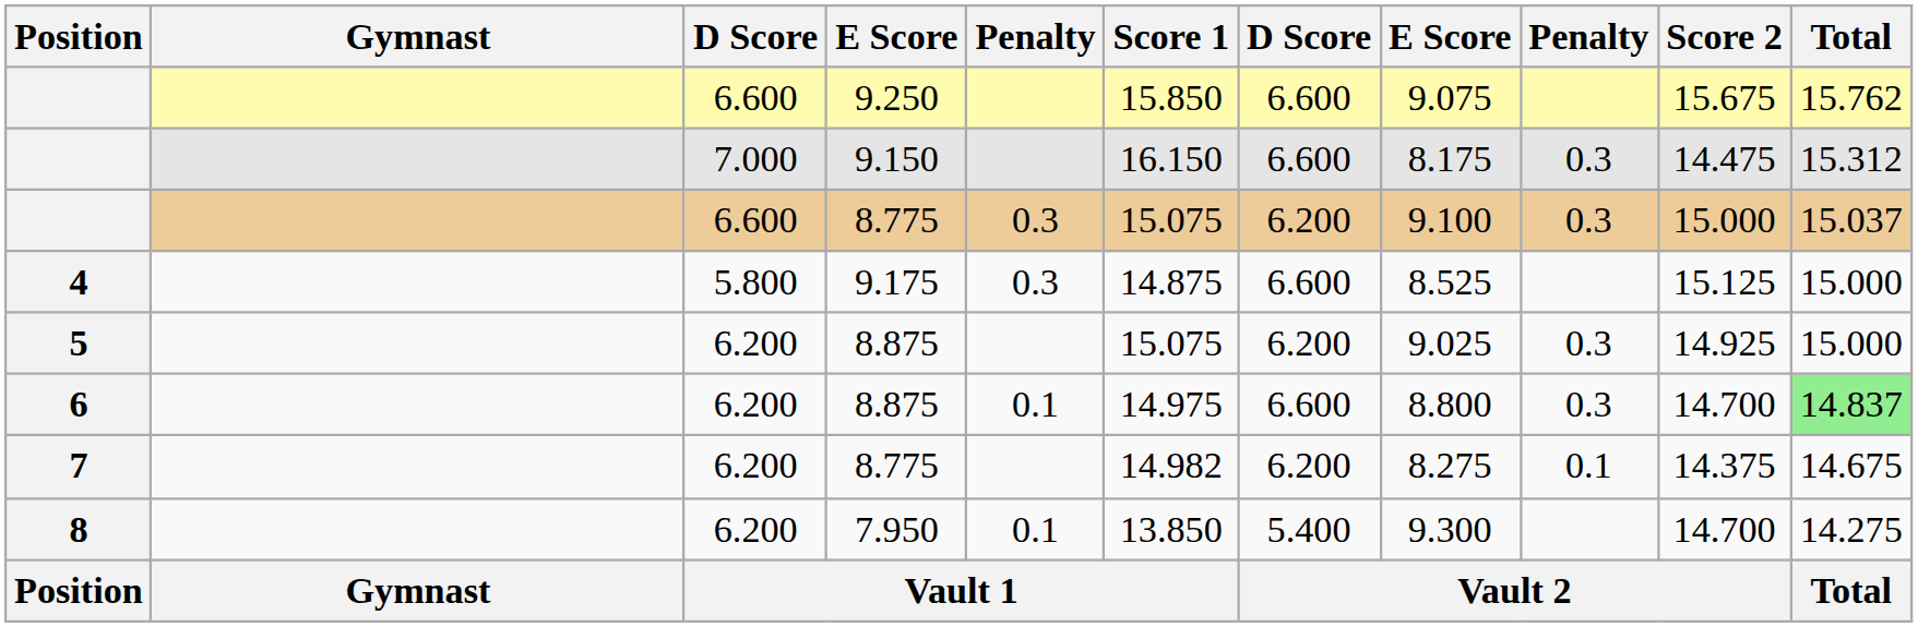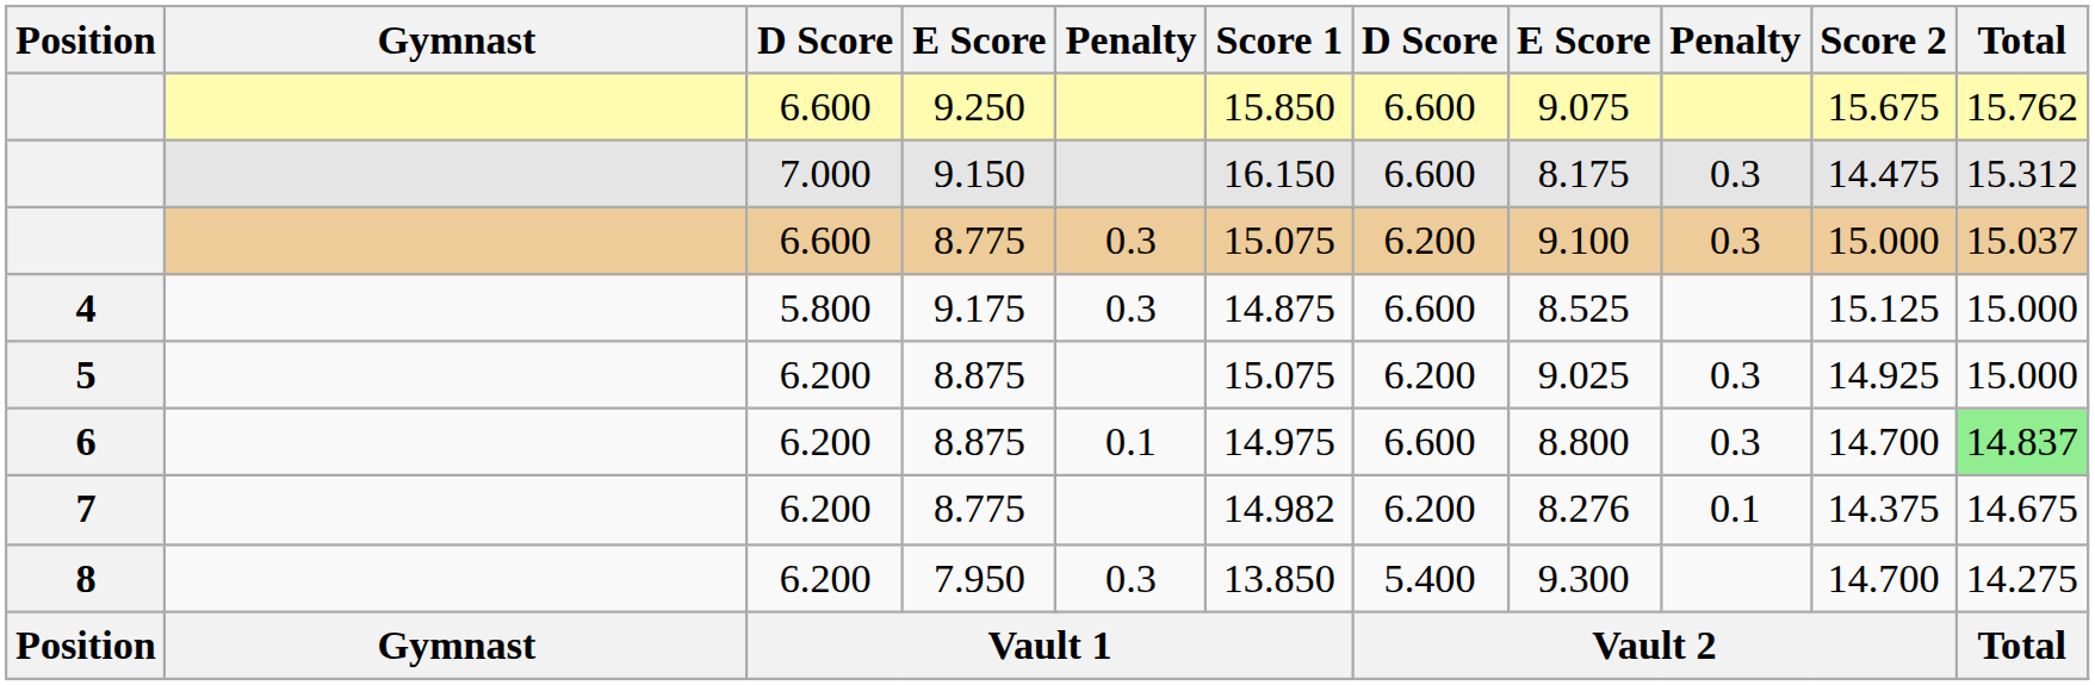 <table class="wikitable sortable" style="text-align:center; font-size:95%">
 <tr>
 <th scope=col>Position</th>
 <th scope=col width="210">Gymnast</th>
 <th scope=col>D Score</th>
 <th scope=col>E Score</th>
 <th scope=col>Penalty</th>
 <th scope=col>Score 1</th>
 <th scope=col>D Score</th>
 <th scope=col>E Score</th>
 <th scope=col>Penalty</th>
 <th scope=col>Score 2</th>
 <th scope=col>Total</th>
 </tr>
 <tr bgcolor=fffcaf>
 <th scope=row></th>
 <td align="left"></td>
 <td>6.600</td>
 <td>9.250</td>
 <td></td>
 <td>15.850</td>
 <td>6.600</td>
 <td>9.075</td>
 <td></td>
 <td>15.675</td>
 <td>15.762</td>
 </tr>
 <tr bgcolor=e5e5e5>
 <th scope=row></th>
 <td align="left"></td>
 <td>7.000</td>
 <td>9.150</td>
 <td></td>
 <td>16.150</td>
 <td>6.600</td>
 <td>8.175</td>
 <td>0.3</td>
 <td>14.475</td>
 <td>15.312</td>
 </tr>
 <tr bgcolor=eecc99>
 <th scope=row></th>
 <td align="left"></td>
 <td>6.600</td>
 <td>8.775</td>
 <td>0.3</td>
 <td>15.075</td>
 <td>6.200</td>
 <td>9.100</td>
 <td>0.3</td>
 <td>15.000</td>
 <td>15.037</td>
 </tr>
 <tr>
 <th scope=row>4</th>
 <td align="left"></td>
 <td>5.800</td>
 <td>9.175</td>
 <td>0.3</td>
 <td>14.875</td>
 <td>6.600</td>
 <td>8.525</td>
 <td></td>
 <td>15.125</td>
 <td>15.000</td>
 </tr>
 <tr>
 <th scope=row>5</th>
 <td align="left"></td>
 <td>6.200</td>
 <td>8.875</td>
 <td></td>
 <td>15.075</td>
 <td>6.200</td>
 <td>9.025</td>
 <td>0.3</td>
 <td>14.925</td>
 <td>15.000</td>
 </tr>
 <tr>
 <th scope=row>6</th>
 <td align="left"></td>
 <td>6.200</td>
 <td>8.875</td>
 <td>0.1</td>
 <td>14.975</td>
 <td>6.600</td>
 <td>8.800</td>
 <td>0.3</td>
 <td>14.700</td>
 <td style="background: lightgreen;">14.837</td>
 </tr>
 <tr>
 <th scope=row>7</th>
 <td align="left"></td>
 <td>6.200</td>
 <td>8.775</td>
 <td></td>
 <td>14.982</td>
 <td>6.200</td>
-<td>8.275</td>
+<td>8.276</td>
 <td>0.1</td>
 <td>14.375</td>
 <td>14.675</td>
 </tr>
 <tr>
 <th scope=row>8</th>
 <td align="left"></td>
 <td>6.200</td>
 <td>7.950</td>
-<td>0.1</td>
+<td>0.3</td>
 <td>13.850</td>
 <td>5.400</td>
 <td>9.300</td>
 <td></td>
 <td>14.700</td>
 <td>14.275</td>
 </tr>
 <tr class="sortbottom">
 <th scope=col>Position</th>
 <th scope=col width="210">Gymnast</th>
 <th scope=col colspan="4">Vault 1</th>
 <th scope=col colspan="4">Vault 2</th>
 <th scope=col>Total</th>
 </tr>
 </table>
